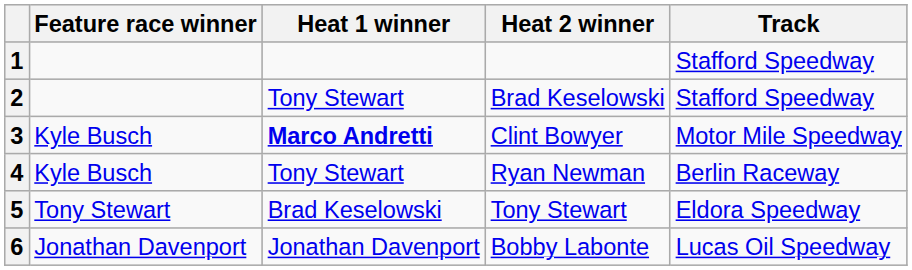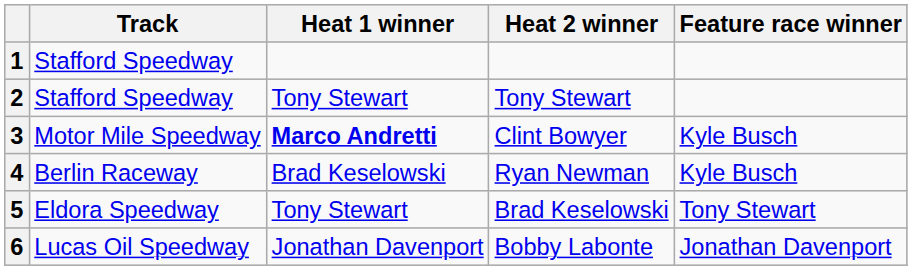 <table class="wikitable" style="font-size:95%">
 <tr>
 <th></th>
-<th>Feature race winner</th>
+<th>Track</th>
 <th>Heat 1 winner</th>
 <th>Heat 2 winner</th>
-<th>Track</th>
+<th>Feature race winner</th>
 </tr>
 <tr>
 <th>1</th>
+<td><a href='#'>Stafford Speedway</a></td>
 <td></td>
 <td></td>
 <td></td>
-<td><a href='#'>Stafford Speedway</a></td>
 </tr>
 <tr>
 <th>2</th>
+<td><a href='#'>Stafford Speedway</a></td>
+<td><a href='#'>Tony Stewart</a></td>
+<td><a href='#'>Tony Stewart</a></td>
 <td></td>
-<td><a href='#'>Tony Stewart</a></td>
-<td><a href='#'>Brad Keselowski</a></td>
-<td><a href='#'>Stafford Speedway</a></td>
 </tr>
 <tr>
 <th>3</th>
-<td><a href='#'>Kyle Busch</a></td>
+<td><a href='#'>Motor Mile Speedway</a></td>
 <td><strong><a href='#'>Marco Andretti</a></strong></td>
 <td><a href='#'>Clint Bowyer</a></td>
-<td><a href='#'>Motor Mile Speedway</a></td>
+<td><a href='#'>Kyle Busch</a></td>
 </tr>
 <tr>
 <th>4</th>
+<td><a href='#'>Berlin Raceway</a></td>
+<td><a href='#'>Brad Keselowski</a></td>
+<td><a href='#'>Ryan Newman</a></td>
 <td><a href='#'>Kyle Busch</a></td>
-<td><a href='#'>Tony Stewart</a></td>
-<td><a href='#'>Ryan Newman</a></td>
-<td><a href='#'>Berlin Raceway</a></td>
 </tr>
 <tr>
 <th>5</th>
+<td><a href='#'>Eldora Speedway</a></td>
 <td><a href='#'>Tony Stewart</a></td>
 <td><a href='#'>Brad Keselowski</a></td>
 <td><a href='#'>Tony Stewart</a></td>
-<td><a href='#'>Eldora Speedway</a></td>
 </tr>
 <tr>
 <th>6</th>
-<td><a href='#'>Jonathan Davenport</a></td>
+<td><a href='#'>Lucas Oil Speedway</a></td>
 <td><a href='#'>Jonathan Davenport</a></td>
 <td><a href='#'>Bobby Labonte</a></td>
-<td><a href='#'>Lucas Oil Speedway</a></td>
+<td><a href='#'>Jonathan Davenport</a></td>
 </tr>
 </table>
